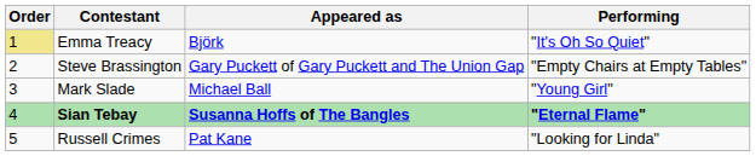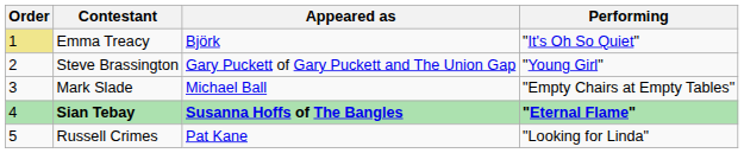 <table class="wikitable">
 <tr>
 <th>Order</th>
 <th>Contestant</th>
 <th>Appeared as</th>
 <th>Performing</th>
 </tr>
 <tr>
 <td style="background: khaki;">1</td>
 <td>Emma Treacy</td>
 <td><a href='#'>Björk</a></td>
 <td>"<a href='#'>It's Oh So Quiet</a>"</td>
 </tr>
 <tr>
 <td>2</td>
 <td>Steve Brassington</td>
 <td><a href='#'>Gary Puckett</a> of <a href='#'>Gary Puckett and The Union Gap</a></td>
-<td>"Empty Chairs at Empty Tables"</td>
+<td>"<a href='#'>Young Girl</a>"</td>
 </tr>
 <tr>
 <td>3</td>
 <td>Mark Slade</td>
 <td><a href='#'>Michael Ball</a></td>
-<td>"<a href='#'>Young Girl</a>"</td>
+<td>"Empty Chairs at Empty Tables"</td>
 </tr>
 <tr style="background:#ACE1AF;">
 <td>4</td>
 <td><strong>Sian Tebay</strong></td>
 <td><strong><a href='#'>Susanna Hoffs</a> of <a href='#'>The Bangles</a></strong></td>
 <td><strong>"<a href='#'>Eternal Flame</a>"</strong></td>
 </tr>
 <tr>
 <td>5</td>
 <td>Russell Crimes</td>
 <td><a href='#'>Pat Kane</a></td>
 <td>"Looking for Linda"</td>
 </tr>
 </table>
